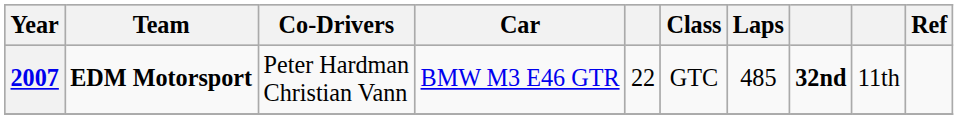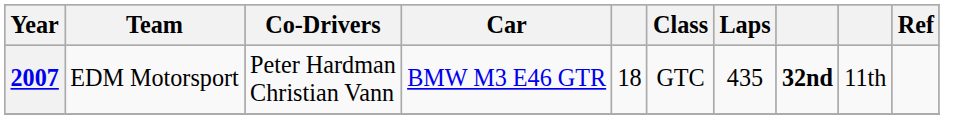 <table class="wikitable" style="font-size:90%">
 <tr>
 <th>Year</th>
 <th>Team</th>
 <th>Co-Drivers</th>
 <th>Car</th>
 <th></th>
 <th>Class</th>
 <th>Laps</th>
 <th></th>
 <th></th>
 <th>Ref</th>
 </tr>
 <tr style="text-align:center;">
 <th><a href='#'>2007</a></th>
-<td align="left"><strong> EDM Motorsport</strong></td>
+<td align="left"> EDM Motorsport</td>
 <td align="left"> Peter Hardman<br> Christian Vann</td>
 <td align="left"><a href='#'>BMW M3 E46 GTR</a></td>
-<td>22</td>
+<td>18</td>
 <td>GTC</td>
-<td>485</td>
+<td>435</td>
 <td><strong>32nd</strong></td>
 <td>11th</td>
 <td></td>
 </tr>
 <tr>
 </tr>
 </table>
